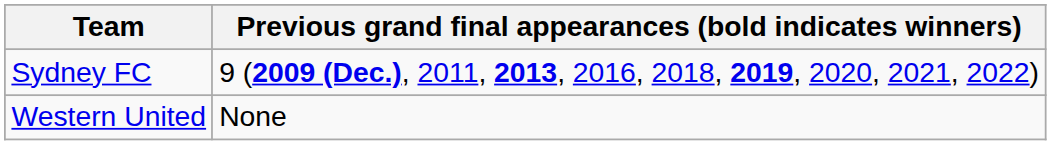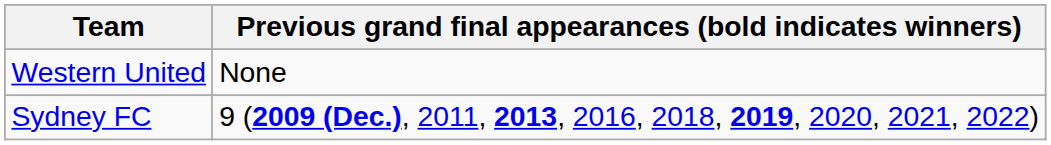 <table class="wikitable">
 <tr>
 <th>Team</th>
 <th>Previous grand final appearances (bold indicates winners)</th>
 </tr>
 <tr>
+<td><a href='#'>Western United</a></td>
+<td>None</td>
+</tr>
+<tr>
 <td><a href='#'>Sydney FC</a></td>
 <td>9 (<strong><a href='#'>2009 (Dec.)</a></strong>, <a href='#'>2011</a>, <strong><a href='#'>2013</a></strong>, <a href='#'>2016</a>, <a href='#'>2018</a>, <strong><a href='#'>2019</a></strong>, <a href='#'>2020</a>, <a href='#'>2021</a>, <a href='#'>2022</a>)</td>
 </tr>
-<tr>
-<td><a href='#'>Western United</a></td>
-<td>None</td>
-</tr>
 </table>
